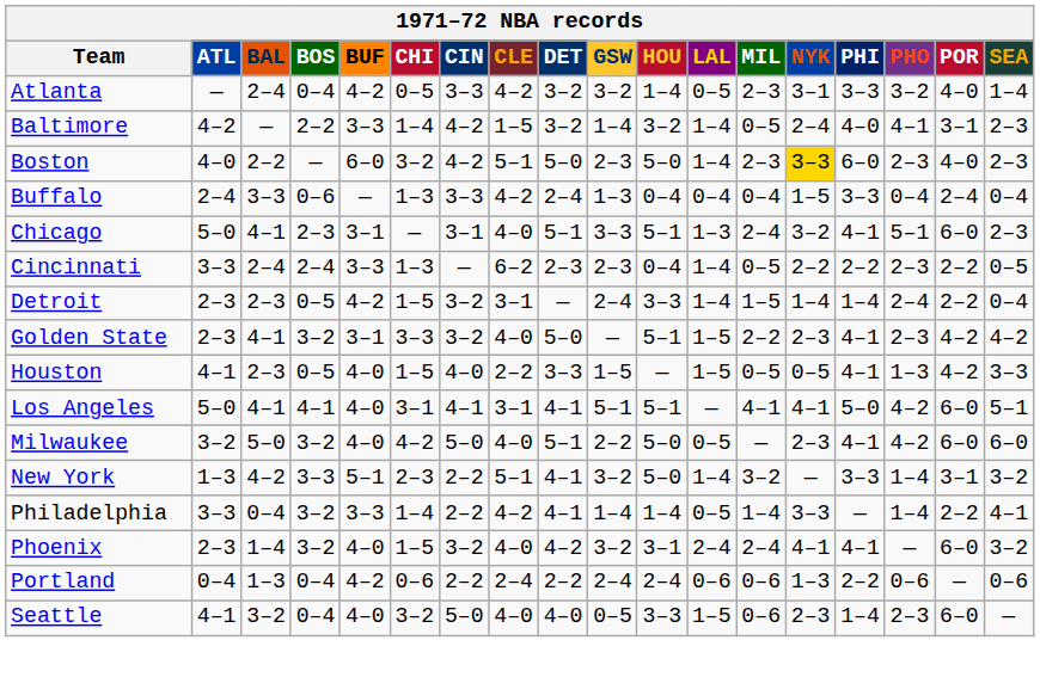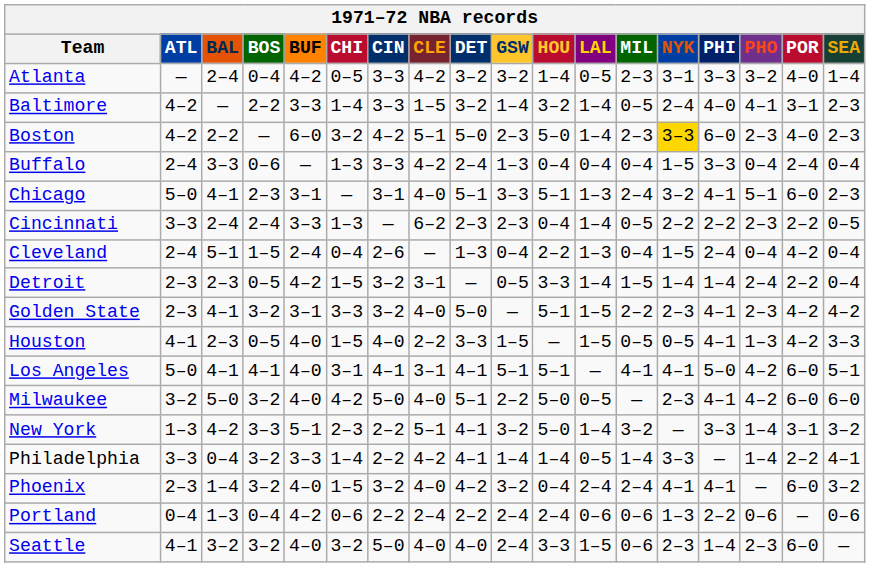 <table class="wikitable" style="font-size:95%; text-align:center;">
 <tr>
 <th colspan=18>1971–72 NBA records</th>
 </tr>
 <tr>
 <th width=100>Team</th>
 <th style="background:#003EA4;color:#FFFFFF;width=35">ATL</th>
 <th style="background:#E45206;color:#002854;width=35">BAL</th>
 <th style="background:#006400;color:#FFFFFF;width=35">BOS</th>
 <th style="background:#FF8201;color:#000000;width=35">BUF</th>
 <th style="background:#BA0C2F;color:#FFFFFF;width=35">CHI</th>
 <th style="background:#012F6B;color:#FFFFFF;width=35">CIN</th>
 <th style="background:#77222F;color:#FFA402;width=35">CLE</th>
 <th style="background:#012F6B;color:#FFFFFF;width=35">DET</th>
 <th style="background:#FFC62C;color:#012F6B;width=35">GSW</th>
 <th style="background:#BA0C2F;color:#FEC72E;width=35">HOU</th>
 <th style="background:#800080;color:#FFD700;width=35">LAL</th>
 <th style="background:#006400;color:#FFFFFF;width=35">MIL</th>
 <th style="background:#003EA4;color:#E35208;width=35">NYK</th>
 <th style="background:#012268;color:#FFFFFF;width=35">PHI</th>
 <th style="background:#702F8B;color:#FA4417;width=35">PHO</th>
 <th style="background:#BA0C2F;color:#FFFFFF;width=35">POR</th>
 <th style="background:#173F36;color:#EBAA00;width=35">SEA</th>
 </tr>
 <tr>
 <td style="text-align:left;"><a href='#'>Atlanta</a></td>
 <td>—</td>
 <td>2–4</td>
 <td>0–4</td>
 <td>4–2</td>
 <td>0–5</td>
 <td>3–3</td>
 <td>4–2</td>
 <td>3–2</td>
 <td>3–2</td>
 <td>1–4</td>
 <td>0–5</td>
 <td>2–3</td>
 <td>3–1</td>
 <td>3–3</td>
 <td>3–2</td>
 <td>4–0</td>
 <td>1–4</td>
 </tr>
 <tr>
 <td style="text-align:left;"><a href='#'>Baltimore</a></td>
 <td>4–2</td>
 <td>—</td>
 <td>2–2</td>
 <td>3–3</td>
 <td>1–4</td>
-<td>4–2</td>
+<td>3–3</td>
 <td>1–5</td>
 <td>3–2</td>
 <td>1–4</td>
 <td>3–2</td>
 <td>1–4</td>
 <td>0–5</td>
 <td>2–4</td>
 <td>4–0</td>
 <td>4–1</td>
 <td>3–1</td>
 <td>2–3</td>
 </tr>
 <tr>
 <td style="text-align:left;"><a href='#'>Boston</a></td>
-<td>4–0</td>
+<td>4–2</td>
 <td>2–2</td>
 <td>—</td>
 <td>6–0</td>
 <td>3–2</td>
 <td>4–2</td>
 <td>5–1</td>
 <td>5–0</td>
 <td>2–3</td>
 <td>5–0</td>
 <td>1–4</td>
 <td>2–3</td>
 <td style="background: gold;">3–3</td>
 <td>6–0</td>
 <td>2–3</td>
 <td>4–0</td>
 <td>2–3</td>
 </tr>
 <tr>
 <td style="text-align:left;"><a href='#'>Buffalo</a></td>
 <td>2–4</td>
 <td>3–3</td>
 <td>0–6</td>
 <td>—</td>
 <td>1–3</td>
 <td>3–3</td>
 <td>4–2</td>
 <td>2–4</td>
 <td>1–3</td>
 <td>0–4</td>
 <td>0–4</td>
 <td>0–4</td>
 <td>1–5</td>
 <td>3–3</td>
 <td>0–4</td>
 <td>2–4</td>
 <td>0–4</td>
 </tr>
 <tr>
 <td style="text-align:left;"><a href='#'>Chicago</a></td>
 <td>5–0</td>
 <td>4–1</td>
 <td>2–3</td>
 <td>3–1</td>
 <td>—</td>
 <td>3–1</td>
 <td>4–0</td>
 <td>5–1</td>
 <td>3–3</td>
 <td>5–1</td>
 <td>1–3</td>
 <td>2–4</td>
 <td>3–2</td>
 <td>4–1</td>
 <td>5–1</td>
 <td>6–0</td>
 <td>2–3</td>
 </tr>
 <tr>
 <td style="text-align:left;"><a href='#'>Cincinnati</a></td>
 <td>3–3</td>
 <td>2–4</td>
 <td>2–4</td>
 <td>3–3</td>
 <td>1–3</td>
 <td>—</td>
 <td>6–2</td>
 <td>2–3</td>
 <td>2–3</td>
 <td>0–4</td>
 <td>1–4</td>
 <td>0–5</td>
 <td>2–2</td>
 <td>2–2</td>
 <td>2–3</td>
 <td>2–2</td>
 <td>0–5</td>
 </tr>
 <tr>
+<td style="text-align:left;"><a href='#'>Cleveland</a></td>
+<td>2–4</td>
+<td>5–1</td>
+<td>1–5</td>
+<td>2–4</td>
+<td>0–4</td>
+<td>2–6</td>
+<td>—</td>
+<td>1–3</td>
+<td>0–4</td>
+<td>2–2</td>
+<td>1–3</td>
+<td>0–4</td>
+<td>1–5</td>
+<td>2–4</td>
+<td>0–4</td>
+<td>4–2</td>
+<td>0–4</td>
+</tr>
+<tr>
 <td style="text-align:left;"><a href='#'>Detroit</a></td>
 <td>2–3</td>
 <td>2–3</td>
 <td>0–5</td>
 <td>4–2</td>
 <td>1–5</td>
 <td>3–2</td>
 <td>3–1</td>
 <td>—</td>
-<td>2–4</td>
+<td>0–5</td>
 <td>3–3</td>
 <td>1–4</td>
 <td>1–5</td>
 <td>1–4</td>
 <td>1–4</td>
 <td>2–4</td>
 <td>2–2</td>
 <td>0–4</td>
 </tr>
 <tr>
 <td style="text-align:left;"><a href='#'>Golden State</a></td>
 <td>2–3</td>
 <td>4–1</td>
 <td>3–2</td>
 <td>3–1</td>
 <td>3–3</td>
 <td>3–2</td>
 <td>4–0</td>
 <td>5–0</td>
 <td>—</td>
 <td>5–1</td>
 <td>1–5</td>
 <td>2–2</td>
 <td>2–3</td>
 <td>4–1</td>
 <td>2–3</td>
 <td>4–2</td>
 <td>4–2</td>
 </tr>
 <tr>
 <td style="text-align:left;"><a href='#'>Houston</a></td>
 <td>4–1</td>
 <td>2–3</td>
 <td>0–5</td>
 <td>4–0</td>
 <td>1–5</td>
 <td>4–0</td>
 <td>2–2</td>
 <td>3–3</td>
 <td>1–5</td>
 <td>—</td>
 <td>1–5</td>
 <td>0–5</td>
 <td>0–5</td>
 <td>4–1</td>
 <td>1–3</td>
 <td>4–2</td>
 <td>3–3</td>
 </tr>
 <tr>
 <td style="text-align:left;"><a href='#'>Los Angeles</a></td>
 <td>5–0</td>
 <td>4–1</td>
 <td>4–1</td>
 <td>4–0</td>
 <td>3–1</td>
 <td>4–1</td>
 <td>3–1</td>
 <td>4–1</td>
 <td>5–1</td>
 <td>5–1</td>
 <td>—</td>
 <td>4–1</td>
 <td>4–1</td>
 <td>5–0</td>
 <td>4–2</td>
 <td>6–0</td>
 <td>5–1</td>
 </tr>
 <tr>
 <td style="text-align:left;"><a href='#'>Milwaukee</a></td>
 <td>3–2</td>
 <td>5–0</td>
 <td>3–2</td>
 <td>4–0</td>
 <td>4–2</td>
 <td>5–0</td>
 <td>4–0</td>
 <td>5–1</td>
 <td>2–2</td>
 <td>5–0</td>
 <td>0–5</td>
 <td>—</td>
 <td>2–3</td>
 <td>4–1</td>
 <td>4–2</td>
 <td>6–0</td>
 <td>6–0</td>
 </tr>
 <tr>
 <td style="text-align:left;"><a href='#'>New York</a></td>
 <td>1–3</td>
 <td>4–2</td>
 <td>3–3</td>
 <td>5–1</td>
 <td>2–3</td>
 <td>2–2</td>
 <td>5–1</td>
 <td>4–1</td>
 <td>3–2</td>
 <td>5–0</td>
 <td>1–4</td>
 <td>3–2</td>
 <td>—</td>
 <td>3–3</td>
 <td>1–4</td>
 <td>3–1</td>
 <td>3–2</td>
 </tr>
 <tr>
 <td style="text-align:left;">Philadelphia</td>
 <td>3–3</td>
 <td>0–4</td>
 <td>3–2</td>
 <td>3–3</td>
 <td>1–4</td>
 <td>2–2</td>
 <td>4–2</td>
 <td>4–1</td>
 <td>1–4</td>
 <td>1–4</td>
 <td>0–5</td>
 <td>1–4</td>
 <td>3–3</td>
 <td>—</td>
 <td>1–4</td>
 <td>2–2</td>
 <td>4–1</td>
 </tr>
 <tr>
 <td style="text-align:left;"><a href='#'>Phoenix</a></td>
 <td>2–3</td>
 <td>1–4</td>
 <td>3–2</td>
 <td>4–0</td>
 <td>1–5</td>
 <td>3–2</td>
 <td>4–0</td>
 <td>4–2</td>
 <td>3–2</td>
-<td>3–1</td>
+<td>0–4</td>
 <td>2–4</td>
 <td>2–4</td>
 <td>4–1</td>
 <td>4–1</td>
 <td>—</td>
 <td>6–0</td>
 <td>3–2</td>
 </tr>
 <tr>
 <td style="text-align:left;"><a href='#'>Portland</a></td>
 <td>0–4</td>
 <td>1–3</td>
 <td>0–4</td>
 <td>4–2</td>
 <td>0–6</td>
 <td>2–2</td>
 <td>2–4</td>
 <td>2–2</td>
 <td>2–4</td>
 <td>2–4</td>
 <td>0–6</td>
 <td>0–6</td>
 <td>1–3</td>
 <td>2–2</td>
 <td>0–6</td>
 <td>—</td>
 <td>0–6</td>
 </tr>
 <tr>
 <td style="text-align:left;"><a href='#'>Seattle</a></td>
 <td>4–1</td>
 <td>3–2</td>
-<td>0–4</td>
+<td>3–2</td>
 <td>4–0</td>
 <td>3–2</td>
 <td>5–0</td>
 <td>4–0</td>
 <td>4–0</td>
-<td>0–5</td>
+<td>2–4</td>
 <td>3–3</td>
 <td>1–5</td>
 <td>0–6</td>
 <td>2–3</td>
 <td>1–4</td>
 <td>2–3</td>
 <td>6–0</td>
 <td>—</td>
 </tr>
 </table>
